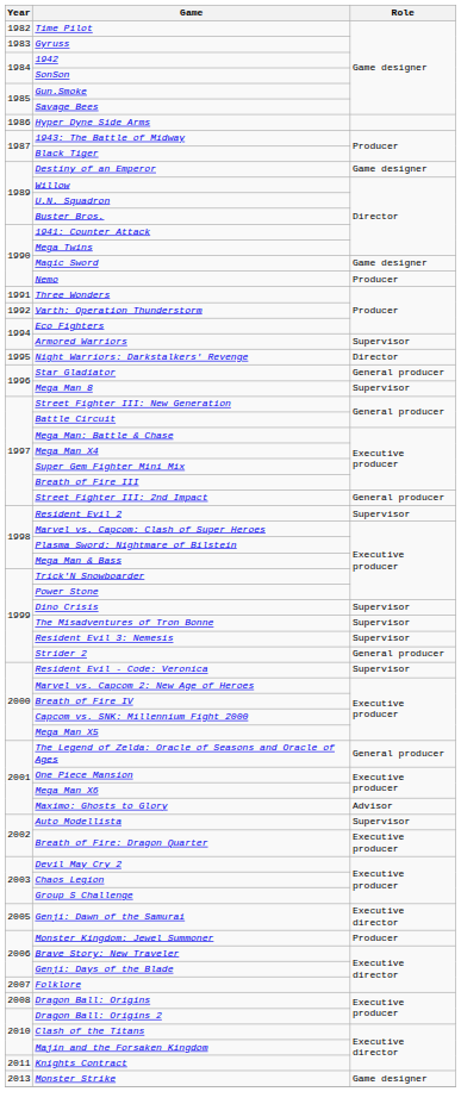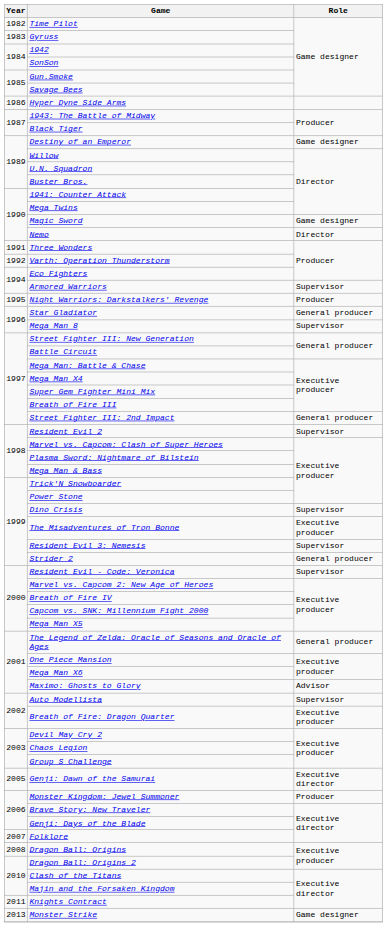 <table class="wikitable sortable">
 <tr>
 <th>Year</th>
 <th>Game</th>
 <th>Role</th>
 </tr>
 <tr>
 <td>1982</td>
 <td><em><a href='#'>Time Pilot</a></em></td>
 <td rowspan="6">Game designer</td>
 </tr>
 <tr>
 <td>1983</td>
 <td><em><a href='#'>Gyruss</a></em></td>
 </tr>
 <tr>
 <td rowspan="2">1984</td>
 <td><em><a href='#'>1942</a></em></td>
 </tr>
 <tr>
 <td><em><a href='#'>SonSon</a></em></td>
 </tr>
 <tr>
 <td rowspan="2">1985</td>
 <td><em><a href='#'>Gun.Smoke</a></em></td>
 </tr>
 <tr>
 <td><em><a href='#'>Savage Bees</a></em></td>
 </tr>
 <tr>
 <td>1986</td>
 <td><em><a href='#'>Hyper Dyne Side Arms</a></em></td>
 </tr>
 <tr>
 <td rowspan="2">1987</td>
 <td><em><a href='#'>1943: The Battle of Midway</a></em></td>
 <td rowspan="2">Producer</td>
 </tr>
 <tr>
 <td><em><a href='#'>Black Tiger</a></em></td>
 </tr>
 <tr>
 <td rowspan="4">1989</td>
 <td><em><a href='#'>Destiny of an Emperor</a></em></td>
 <td>Game designer</td>
 </tr>
 <tr>
 <td><em><a href='#'>Willow</a></em></td>
 <td rowspan="5">Director</td>
 </tr>
 <tr>
 <td><em><a href='#'>U.N. Squadron</a></em></td>
 </tr>
 <tr>
 <td><em><a href='#'>Buster Bros.</a></em></td>
 </tr>
 <tr>
 <td rowspan="4">1990</td>
 <td><em><a href='#'>1941: Counter Attack</a></em></td>
 </tr>
 <tr>
 <td><em><a href='#'>Mega Twins</a></em></td>
 </tr>
 <tr>
 <td><em><a href='#'>Magic Sword</a></em></td>
 <td>Game designer</td>
 </tr>
 <tr>
 <td><em><a href='#'>Nemo</a></em></td>
-<td>Producer</td>
+<td>Director</td>
 </tr>
 <tr>
 <td>1991</td>
 <td><em><a href='#'>Three Wonders</a></em></td>
 <td rowspan="3">Producer</td>
 </tr>
 <tr>
 <td>1992</td>
 <td><em><a href='#'>Varth: Operation Thunderstorm</a></em></td>
 </tr>
 <tr>
 <td rowspan="2">1994</td>
 <td><em><a href='#'>Eco Fighters</a></em></td>
 </tr>
 <tr>
 <td><em><a href='#'>Armored Warriors</a></em></td>
 <td>Supervisor</td>
 </tr>
 <tr>
 <td>1995</td>
 <td><em><a href='#'>Night Warriors: Darkstalkers' Revenge</a></em></td>
-<td>Director</td>
+<td>Producer</td>
 </tr>
 <tr>
 <td rowspan="2">1996</td>
 <td><em><a href='#'>Star Gladiator</a></em></td>
 <td>General producer</td>
 </tr>
 <tr>
 <td><em><a href='#'>Mega Man 8</a></em></td>
 <td>Supervisor</td>
 </tr>
 <tr>
 <td rowspan="7">1997</td>
 <td><em><a href='#'>Street Fighter III: New Generation</a></em></td>
 <td rowspan="2">General producer</td>
 </tr>
 <tr>
 <td><em><a href='#'>Battle Circuit</a></em></td>
 </tr>
 <tr>
 <td><em><a href='#'>Mega Man: Battle & Chase</a></em></td>
 <td rowspan="4">Executive producer</td>
 </tr>
 <tr>
 <td><em><a href='#'>Mega Man X4</a></em></td>
 </tr>
 <tr>
 <td><em><a href='#'>Super Gem Fighter Mini Mix</a></em></td>
 </tr>
 <tr>
 <td><em><a href='#'>Breath of Fire III</a></em></td>
 </tr>
 <tr>
 <td><em><a href='#'>Street Fighter III: 2nd Impact</a></em></td>
 <td>General producer</td>
 </tr>
 <tr>
 <td rowspan="4">1998</td>
 <td><em><a href='#'>Resident Evil 2</a></em></td>
 <td>Supervisor</td>
 </tr>
 <tr>
 <td><em><a href='#'>Marvel vs. Capcom: Clash of Super Heroes</a></em></td>
 <td rowspan="5">Executive producer</td>
 </tr>
 <tr>
 <td><em><a href='#'>Plasma Sword: Nightmare of Bilstein</a></em></td>
 </tr>
 <tr>
 <td><em><a href='#'>Mega Man & Bass</a></em></td>
 </tr>
 <tr>
 <td rowspan="6">1999</td>
 <td><em><a href='#'>Trick'N Snowboarder</a></em></td>
 </tr>
 <tr>
 <td><em><a href='#'>Power Stone</a></em></td>
 </tr>
 <tr>
 <td><em><a href='#'>Dino Crisis</a></em></td>
 <td>Supervisor</td>
 </tr>
 <tr>
 <td><em><a href='#'>The Misadventures of Tron Bonne</a></em></td>
-<td>Supervisor</td>
+<td>Executive producer</td>
 </tr>
 <tr>
 <td><em><a href='#'>Resident Evil 3: Nemesis</a></em></td>
 <td>Supervisor</td>
 </tr>
 <tr>
 <td><em><a href='#'>Strider 2</a></em></td>
 <td>General producer</td>
 </tr>
 <tr>
 <td rowspan="5">2000</td>
 <td><em><a href='#'>Resident Evil - Code: Veronica</a></em></td>
 <td>Supervisor</td>
 </tr>
 <tr>
 <td><em><a href='#'>Marvel vs. Capcom 2: New Age of Heroes</a></em></td>
 <td rowspan="4">Executive producer</td>
 </tr>
 <tr>
 <td><em><a href='#'>Breath of Fire IV</a></em></td>
 </tr>
 <tr>
 <td><em><a href='#'>Capcom vs. SNK: Millennium Fight 2000</a></em></td>
 </tr>
 <tr>
 <td><em><a href='#'>Mega Man X5</a></em></td>
 </tr>
 <tr>
 <td rowspan="4">2001</td>
 <td><em><a href='#'>The Legend of Zelda: Oracle of Seasons and Oracle of Ages</a></em></td>
 <td>General producer</td>
 </tr>
 <tr>
 <td><em><a href='#'>One Piece Mansion</a></em></td>
 <td rowspan="2">Executive producer</td>
 </tr>
 <tr>
 <td><em><a href='#'>Mega Man X6</a></em></td>
 </tr>
 <tr>
 <td><em><a href='#'>Maximo: Ghosts to Glory</a></em></td>
 <td>Advisor</td>
 </tr>
 <tr>
 <td rowspan="2">2002</td>
 <td><em><a href='#'>Auto Modellista</a></em></td>
 <td>Supervisor</td>
 </tr>
 <tr>
 <td><em><a href='#'>Breath of Fire: Dragon Quarter</a></em></td>
 <td>Executive producer</td>
 </tr>
 <tr>
 <td rowspan="3">2003</td>
 <td><em><a href='#'>Devil May Cry 2</a></em></td>
 <td rowspan="3">Executive producer</td>
 </tr>
 <tr>
 <td><em><a href='#'>Chaos Legion</a></em></td>
 </tr>
 <tr>
 <td><em><a href='#'>Group S Challenge</a></em></td>
 </tr>
 <tr>
 <td>2005</td>
 <td><em><a href='#'>Genji: Dawn of the Samurai</a></em></td>
 <td>Executive director</td>
 </tr>
 <tr>
 <td rowspan="3">2006</td>
 <td><em><a href='#'>Monster Kingdom: Jewel Summoner</a></em></td>
 <td>Producer</td>
 </tr>
 <tr>
 <td><em><a href='#'>Brave Story: New Traveler</a></em></td>
 <td rowspan="3">Executive director</td>
 </tr>
 <tr>
 <td><em><a href='#'>Genji: Days of the Blade</a></em></td>
 </tr>
 <tr>
 <td>2007</td>
 <td><em><a href='#'>Folklore</a></em></td>
 </tr>
 <tr>
 <td>2008</td>
 <td><em><a href='#'>Dragon Ball: Origins</a></em></td>
 <td rowspan="2">Executive producer</td>
 </tr>
 <tr>
 <td rowspan="3">2010</td>
 <td><em><a href='#'>Dragon Ball: Origins 2</a></em></td>
 </tr>
 <tr>
 <td><em><a href='#'>Clash of the Titans</a></em></td>
 <td rowspan="3">Executive director</td>
 </tr>
 <tr>
 <td><em><a href='#'>Majin and the Forsaken Kingdom</a></em></td>
 </tr>
 <tr>
 <td>2011</td>
 <td><em><a href='#'>Knights Contract</a></em></td>
 </tr>
 <tr>
 <td>2013</td>
 <td><em><a href='#'>Monster Strike</a></em></td>
 <td>Game designer</td>
 </tr>
 <tr>
 </tr>
 </table>
